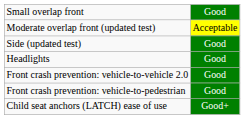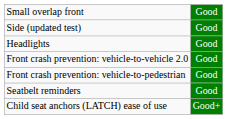 <table class="wikitable">
 <tr>
 <td>Small overlap front</td>
 <td style="text-align:center;color:white;background:green">Good</td>
-</tr>
-<tr>
-<td>Moderate overlap front (updated test)</td>
-<td style="text-align:center;color:black;background:yellow">Acceptable</td>
 </tr>
 <tr>
 <td>Side (updated test)</td>
 <td style="text-align:center;color:white;background:green">Good</td>
 </tr>
 <tr>
 <td>Headlights</td>
 <td style="text-align:center;color:white;background:green">Good</td>
 </tr>
 <tr>
 <td>Front crash prevention: vehicle-to-vehicle 2.0</td>
 <td style="text-align:center;color:white;background:green">Good</td>
 </tr>
 <tr>
 <td>Front crash prevention: vehicle-to-pedestrian</td>
 <td style="text-align:center;color:white;background:green">Good</td>
 </tr>
 <tr>
+<td>Seatbelt reminders</td>
+<td style="text-align:center;color:white;background:green">Good</td>
+</tr>
+<tr>
 <td>Child seat anchors (LATCH) ease of use</td>
 <td style="text-align:center;color:white;background:green">Good+</td>
 </tr>
 </table>
